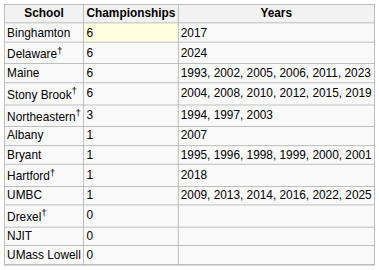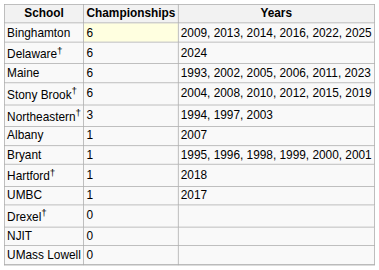 <table class="wikitable">
 <tr>
 <th>School</th>
 <th>Championships</th>
 <th>Years</th>
 </tr>
 <tr>
 <td>Binghamton</td>
 <td style="background: lightyellow;">6</td>
-<td>2017</td>
+<td>2009, 2013, 2014, 2016, 2022, 2025</td>
 </tr>
 <tr>
 <td>Delaware<sup>†</sup></td>
 <td>6</td>
 <td>2024</td>
 </tr>
 <tr>
 <td>Maine</td>
 <td>6</td>
 <td>1993, 2002, 2005, 2006, 2011, 2023</td>
 </tr>
 <tr>
 <td>Stony Brook<sup>†</sup></td>
 <td>6</td>
 <td>2004, 2008, 2010, 2012, 2015, 2019</td>
 </tr>
 <tr>
 <td>Northeastern<sup>†</sup></td>
 <td>3</td>
 <td>1994, 1997, 2003</td>
 </tr>
 <tr>
 <td>Albany</td>
 <td>1</td>
 <td>2007</td>
 </tr>
 <tr>
 <td>Bryant</td>
 <td>1</td>
 <td>1995, 1996, 1998, 1999, 2000, 2001</td>
 </tr>
 <tr>
 <td>Hartford<sup>†</sup></td>
 <td>1</td>
 <td>2018</td>
 </tr>
 <tr>
 <td>UMBC</td>
 <td>1</td>
-<td>2009, 2013, 2014, 2016, 2022, 2025</td>
+<td>2017</td>
 </tr>
 <tr>
 <td>Drexel<sup>†</sup></td>
 <td>0</td>
 <td></td>
 </tr>
 <tr>
 <td>NJIT</td>
 <td>0</td>
 <td></td>
 </tr>
 <tr>
 <td>UMass Lowell</td>
 <td>0</td>
 <td></td>
 </tr>
 <tr>
 </tr>
 </table>
